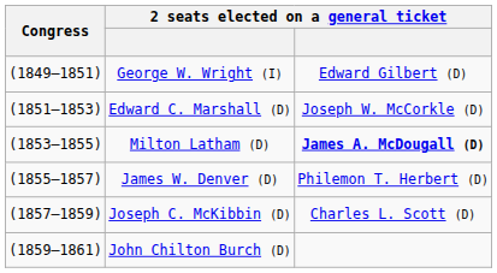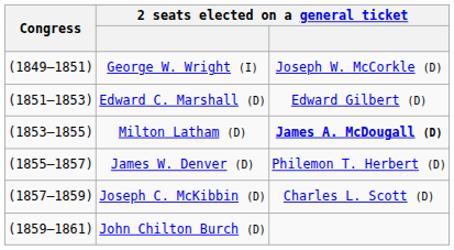 <table class=wikitable style="text-align:center">
 <tr>
 <th rowspan=2>Congress</th>
 <th colspan=2>2 seats elected on a <a href='#'>general ticket</a></th>
 </tr>
 <tr style="height:2em">
 <th></th>
 <th></th>
 </tr>
 <tr style="height:2.5em">
 <td><strong></strong> (1849–1851)</td>
 <td><a href='#'>George W. Wright</a> <small>(I)</small></td>
-<td><a href='#'>Edward Gilbert</a> <small>(D)</small></td>
+<td><a href='#'>Joseph W. McCorkle</a> <small>(D)</small></td>
 </tr>
 <tr style="height:2.5em">
 <td><strong></strong> (1851–1853)</td>
 <td><a href='#'>Edward C. Marshall</a> <small>(D)</small></td>
-<td><a href='#'>Joseph W. McCorkle</a> <small>(D)</small></td>
+<td><a href='#'>Edward Gilbert</a> <small>(D)</small></td>
 </tr>
 <tr style="height:2.5em">
 <td><strong></strong> (1853–1855)</td>
 <td><a href='#'>Milton Latham</a> <small>(D)</small></td>
 <td><strong><a href='#'>James A. McDougall</a> <small>(D)</small></strong></td>
 </tr>
 <tr style="height:2.5em">
 <td><strong></strong> (1855–1857)</td>
 <td><a href='#'>James W. Denver</a> <small>(D)</small></td>
 <td><a href='#'>Philemon T. Herbert</a> <small>(D)</small></td>
 </tr>
 <tr style="height:2.5em">
 <td><strong></strong> (1857–1859)</td>
 <td><a href='#'>Joseph C. McKibbin</a> <small>(D)</small></td>
 <td><a href='#'>Charles L. Scott</a> <small>(D)</small></td>
 </tr>
 <tr style="height:2.5em">
 <td><strong></strong> (1859–1861)</td>
 <td><a href='#'>John Chilton Burch</a> <small>(D)</small></td>
 </tr>
 </table>
